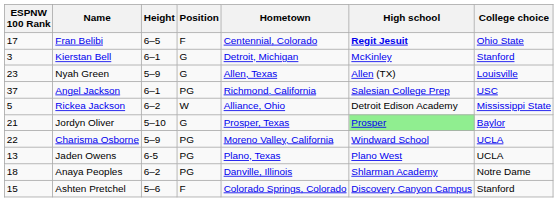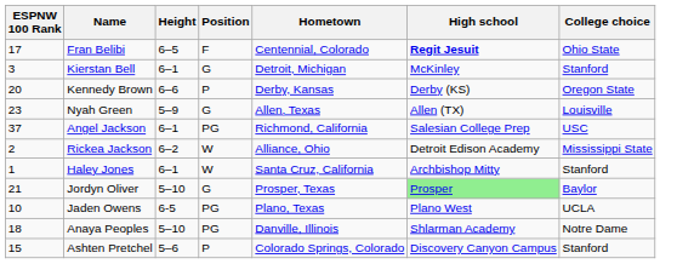 <table class="wikitable sortable" style="font-size: 75%" style="width: 90%">
 <tr>
 <th>ESPNW<br> 100 Rank</th>
 <th>Name</th>
 <th>Height</th>
 <th>Position</th>
 <th>Hometown</th>
 <th>High school</th>
 <th>College choice</th>
 </tr>
 <tr>
 <td>17</td>
 <td><a href='#'>Fran Belibi</a></td>
 <td>6–5</td>
 <td>F</td>
 <td><a href='#'>Centennial, Colorado</a></td>
 <td><strong><a href='#'>Regit Jesuit</a></strong></td>
 <td><a href='#'>Ohio State</a></td>
 </tr>
 <tr>
 <td>3</td>
 <td><a href='#'>Kierstan Bell</a></td>
 <td>6–1</td>
 <td>G</td>
 <td><a href='#'>Detroit, Michigan</a></td>
 <td><a href='#'>McKinley</a></td>
 <td><a href='#'>Stanford</a></td>
 </tr>
 <tr>
+<td>20</td>
+<td>Kennedy Brown</td>
+<td>6–6</td>
+<td>P</td>
+<td><a href='#'>Derby, Kansas</a></td>
+<td><a href='#'>Derby</a> (KS)</td>
+<td><a href='#'>Oregon State</a></td>
+</tr>
+<tr>
 <td>23</td>
 <td>Nyah Green</td>
 <td>5–9</td>
 <td>G</td>
 <td><a href='#'>Allen, Texas</a></td>
 <td><a href='#'>Allen</a> (TX)</td>
 <td><a href='#'>Louisville</a></td>
 </tr>
 <tr>
 <td>37</td>
 <td><a href='#'>Angel Jackson</a></td>
 <td>6–1</td>
 <td>PG</td>
 <td><a href='#'>Richmond, California</a></td>
 <td><a href='#'>Salesian College Prep</a></td>
 <td><a href='#'>USC</a></td>
 </tr>
 <tr>
-<td>5</td>
+<td>2</td>
 <td><a href='#'>Rickea Jackson</a></td>
 <td>6–2</td>
 <td>W</td>
 <td><a href='#'>Alliance, Ohio</a></td>
 <td>Detroit Edison Academy</td>
 <td><a href='#'>Mississippi State</a></td>
+</tr>
+<tr>
+<td>1</td>
+<td><a href='#'>Haley Jones</a></td>
+<td>6–1</td>
+<td>W</td>
+<td><a href='#'>Santa Cruz, California</a></td>
+<td><a href='#'>Archbishop Mitty</a></td>
+<td>Stanford</td>
 </tr>
 <tr>
 <td>21</td>
 <td>Jordyn Oliver</td>
 <td>5–10</td>
 <td>G</td>
 <td><a href='#'>Prosper, Texas</a></td>
 <td style="background: lightgreen;"><a href='#'>Prosper</a></td>
 <td><a href='#'>Baylor</a></td>
 </tr>
 <tr>
-<td>22</td>
-<td><a href='#'>Charisma Osborne</a></td>
-<td>5–9</td>
-<td>PG</td>
-<td><a href='#'>Moreno Valley, California</a></td>
-<td><a href='#'>Windward School</a></td>
-<td><a href='#'>UCLA</a></td>
-</tr>
-<tr>
-<td>13</td>
+<td>10</td>
 <td>Jaden Owens</td>
 <td>6-5</td>
 <td>PG</td>
 <td><a href='#'>Plano, Texas</a></td>
 <td><a href='#'>Plano West</a></td>
 <td>UCLA</td>
 </tr>
 <tr>
 <td>18</td>
 <td>Anaya Peoples</td>
-<td>6–2</td>
+<td>5–10</td>
 <td>PG</td>
 <td><a href='#'>Danville, Illinois</a></td>
 <td><a href='#'>Shlarman Academy</a></td>
 <td>Notre Dame</td>
 </tr>
 <tr>
 <td>15</td>
 <td>Ashten Pretchel</td>
 <td>5–6</td>
-<td>F</td>
+<td>P</td>
 <td><a href='#'>Colorado Springs, Colorado</a></td>
 <td><a href='#'>Discovery Canyon Campus</a></td>
 <td>Stanford</td>
 </tr>
 </table>
